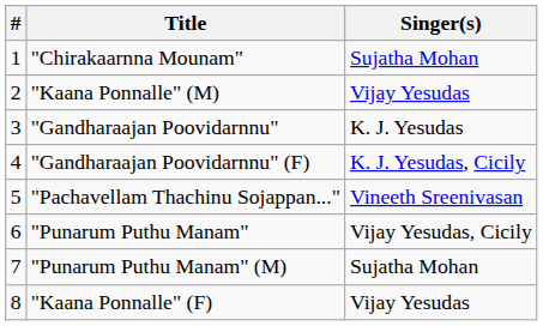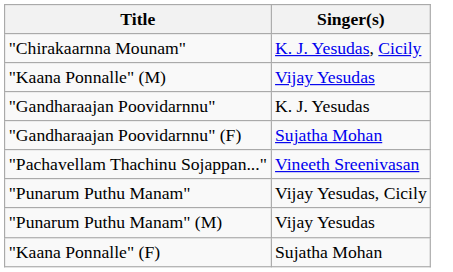 <table class="wikitable" style="font-size:95%;">
 <tr>
-<th>#</th>
 <th>Title</th>
 <th>Singer(s)</th>
 </tr>
 <tr>
-<td>1</td>
 <td>"Chirakaarnna Mounam"</td>
-<td><a href='#'>Sujatha Mohan</a></td>
+<td><a href='#'>K. J. Yesudas</a>, <a href='#'>Cicily</a></td>
 </tr>
 <tr>
-<td>2</td>
 <td>"Kaana Ponnalle" (M)</td>
 <td><a href='#'>Vijay Yesudas</a></td>
 </tr>
 <tr>
-<td>3</td>
 <td>"Gandharaajan Poovidarnnu"</td>
 <td>K. J. Yesudas</td>
 </tr>
 <tr>
-<td>4</td>
 <td>"Gandharaajan Poovidarnnu" (F)</td>
-<td><a href='#'>K. J. Yesudas</a>, <a href='#'>Cicily</a></td>
+<td><a href='#'>Sujatha Mohan</a></td>
 </tr>
 <tr>
-<td>5</td>
 <td>"Pachavellam Thachinu Sojappan..."</td>
 <td><a href='#'>Vineeth Sreenivasan</a></td>
 </tr>
 <tr>
-<td>6</td>
 <td>"Punarum Puthu Manam"</td>
 <td>Vijay Yesudas, Cicily</td>
 </tr>
 <tr>
-<td>7</td>
 <td>"Punarum Puthu Manam" (M)</td>
+<td>Vijay Yesudas</td>
+</tr>
+<tr>
+<td>"Kaana Ponnalle" (F)</td>
 <td>Sujatha Mohan</td>
 </tr>
-<tr>
-<td>8</td>
-<td>"Kaana Ponnalle" (F)</td>
-<td>Vijay Yesudas</td>
-</tr>
 </table>
